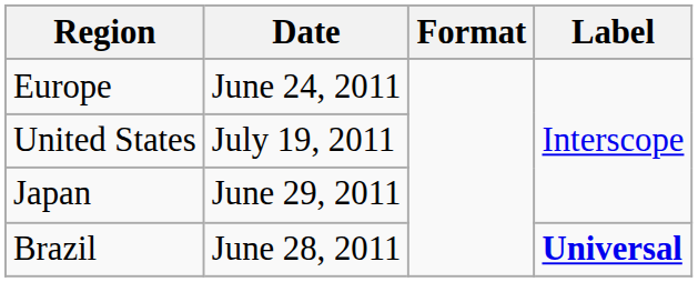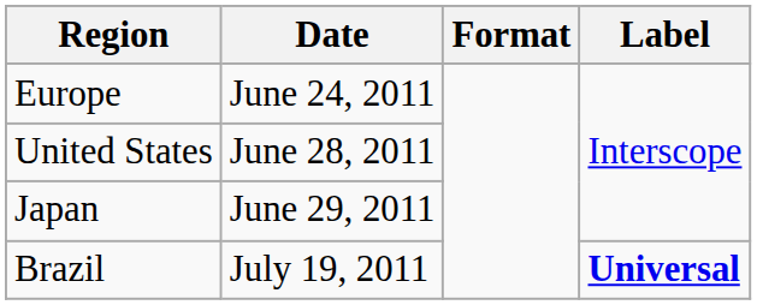 <table class="wikitable">
 <tr>
 <th scope="col">Region</th>
 <th scope="col">Date</th>
 <th scope="col">Format</th>
 <th scope="col">Label</th>
 </tr>
 <tr>
 <td>Europe</td>
 <td>June 24, 2011</td>
 <td rowspan="4"></td>
 <td rowspan="3"><a href='#'>Interscope</a></td>
 </tr>
 <tr>
 <td>United States</td>
-<td>July 19, 2011</td>
+<td>June 28, 2011</td>
 </tr>
 <tr>
 <td>Japan</td>
 <td>June 29, 2011</td>
 </tr>
 <tr>
 <td>Brazil</td>
-<td>June 28, 2011</td>
+<td>July 19, 2011</td>
 <td><strong><a href='#'>Universal</a></strong></td>
 </tr>
 </table>
